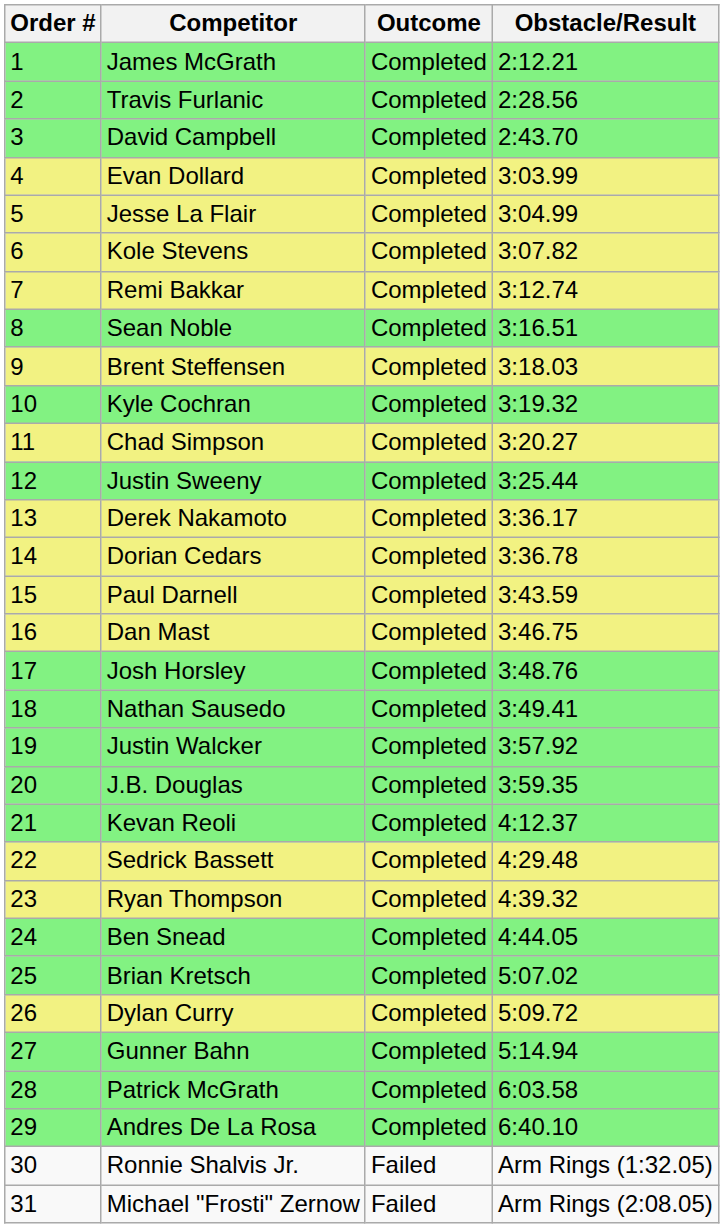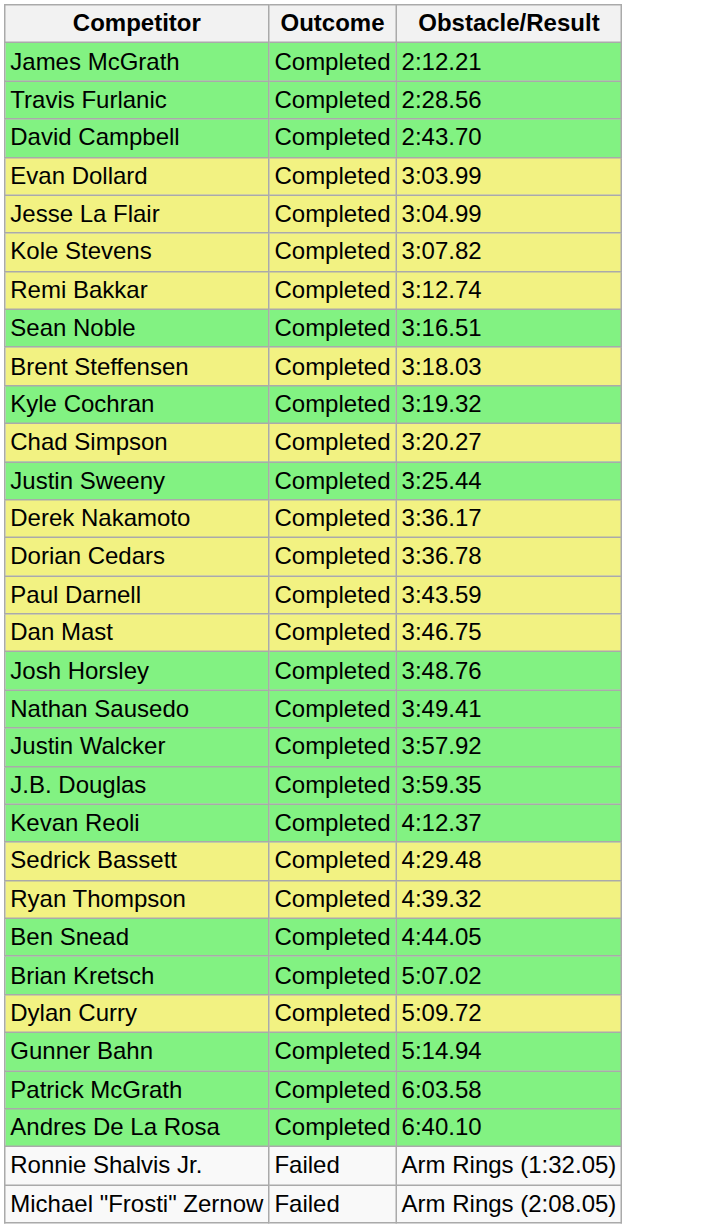 <table class="wikitable sortable">
 <tr>
-<th>Order #</th>
 <th>Competitor</th>
 <th>Outcome</th>
 <th>Obstacle/Result</th>
 </tr>
 <tr style="background-color:#82f282">
-<td>1</td>
 <td>James McGrath</td>
 <td>Completed</td>
 <td>2:12.21</td>
 </tr>
 <tr style="background-color:#82f282">
-<td>2</td>
 <td>Travis Furlanic</td>
 <td>Completed</td>
 <td>2:28.56</td>
 </tr>
 <tr style="background-color:#82f282">
-<td>3</td>
 <td>David Campbell</td>
 <td>Completed</td>
 <td>2:43.70</td>
 </tr>
 <tr style="background-color:#f2f282">
-<td>4</td>
 <td>Evan Dollard</td>
 <td>Completed</td>
 <td>3:03.99</td>
 </tr>
 <tr style="background-color:#f2f282">
-<td>5</td>
 <td>Jesse La Flair</td>
 <td>Completed</td>
 <td>3:04.99</td>
 </tr>
 <tr style="background-color:#f2f282">
-<td>6</td>
 <td>Kole Stevens</td>
 <td>Completed</td>
 <td>3:07.82</td>
 </tr>
 <tr style="background-color:#f2f282">
-<td>7</td>
 <td>Remi Bakkar</td>
 <td>Completed</td>
 <td>3:12.74</td>
 </tr>
 <tr style="background-color:#82f282">
-<td>8</td>
 <td>Sean Noble</td>
 <td>Completed</td>
 <td>3:16.51</td>
 </tr>
 <tr style="background-color:#f2f282">
-<td>9</td>
 <td>Brent Steffensen</td>
 <td>Completed</td>
 <td>3:18.03</td>
 </tr>
 <tr style="background-color:#82f282">
-<td>10</td>
 <td>Kyle Cochran</td>
 <td>Completed</td>
 <td>3:19.32</td>
 </tr>
 <tr style="background-color:#f2f282">
-<td>11</td>
 <td>Chad Simpson</td>
 <td>Completed</td>
 <td>3:20.27</td>
 </tr>
 <tr style="background-color:#82f282">
-<td>12</td>
 <td>Justin Sweeny</td>
 <td>Completed</td>
 <td>3:25.44</td>
 </tr>
 <tr style="background-color:#f2f282">
-<td>13</td>
 <td>Derek Nakamoto</td>
 <td>Completed</td>
 <td>3:36.17</td>
 </tr>
 <tr style="background-color:#f2f282">
-<td>14</td>
 <td>Dorian Cedars</td>
 <td>Completed</td>
 <td>3:36.78</td>
 </tr>
 <tr style="background-color:#f2f282">
-<td>15</td>
 <td>Paul Darnell</td>
 <td>Completed</td>
 <td>3:43.59</td>
 </tr>
 <tr style="background-color:#f2f282">
-<td>16</td>
 <td>Dan Mast</td>
 <td>Completed</td>
 <td>3:46.75</td>
 </tr>
 <tr style="background-color:#82f282">
-<td>17</td>
 <td>Josh Horsley</td>
 <td>Completed</td>
 <td>3:48.76</td>
 </tr>
 <tr style="background-color:#82f282">
-<td>18</td>
 <td>Nathan Sausedo</td>
 <td>Completed</td>
 <td>3:49.41</td>
 </tr>
 <tr style="background-color:#82f282">
-<td>19</td>
 <td>Justin Walcker</td>
 <td>Completed</td>
 <td>3:57.92</td>
 </tr>
 <tr style="background-color:#82f282">
-<td>20</td>
 <td>J.B. Douglas</td>
 <td>Completed</td>
 <td>3:59.35</td>
 </tr>
 <tr style="background-color:#82f282">
-<td>21</td>
 <td>Kevan Reoli</td>
 <td>Completed</td>
 <td>4:12.37</td>
 </tr>
 <tr style="background-color:#f2f282">
-<td>22</td>
 <td>Sedrick Bassett</td>
 <td>Completed</td>
 <td>4:29.48</td>
 </tr>
 <tr style="background-color:#f2f282">
-<td>23</td>
 <td>Ryan Thompson</td>
 <td>Completed</td>
 <td>4:39.32</td>
 </tr>
 <tr style="background-color:#82f282">
-<td>24</td>
 <td>Ben Snead</td>
 <td>Completed</td>
 <td>4:44.05</td>
 </tr>
 <tr style="background-color:#82f282">
-<td>25</td>
 <td>Brian Kretsch</td>
 <td>Completed</td>
 <td>5:07.02</td>
 </tr>
 <tr style="background-color:#f2f282">
-<td>26</td>
 <td>Dylan Curry</td>
 <td>Completed</td>
 <td>5:09.72</td>
 </tr>
 <tr style="background-color:#82f282">
-<td>27</td>
 <td>Gunner Bahn</td>
 <td>Completed</td>
 <td>5:14.94</td>
 </tr>
 <tr style="background-color:#82f282">
-<td>28</td>
 <td>Patrick McGrath</td>
 <td>Completed</td>
 <td>6:03.58</td>
 </tr>
 <tr style="background-color:#82f282">
-<td>29</td>
 <td>Andres De La Rosa</td>
 <td>Completed</td>
 <td>6:40.10</td>
 </tr>
 <tr>
-<td>30</td>
 <td>Ronnie Shalvis Jr.</td>
 <td>Failed</td>
 <td>Arm Rings (1:32.05)</td>
 </tr>
 <tr>
-<td>31</td>
 <td>Michael "Frosti" Zernow</td>
 <td>Failed</td>
 <td>Arm Rings (2:08.05)</td>
 </tr>
 </table>
